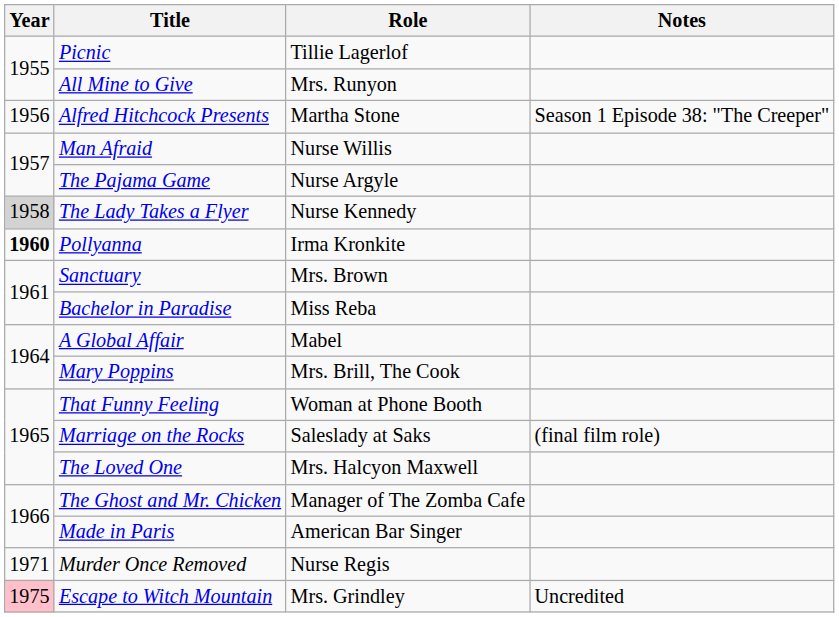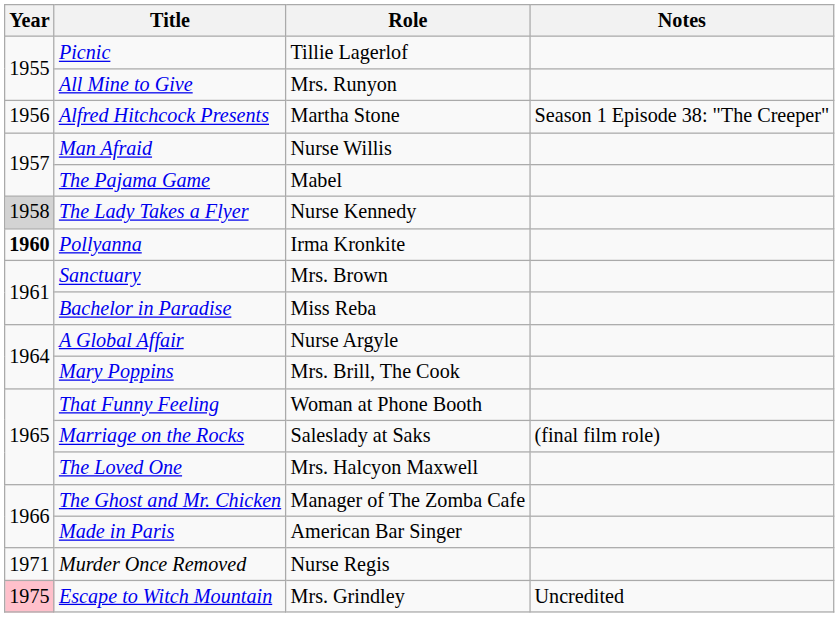 <table class="wikitable sortable">
 <tr>
 <th>Year</th>
 <th>Title</th>
 <th>Role</th>
 <th>Notes</th>
 </tr>
 <tr>
 <td rowspan="2">1955</td>
 <td><em><a href='#'>Picnic</a></em></td>
 <td>Tillie Lagerlof</td>
 <td></td>
 </tr>
 <tr>
 <td><em><a href='#'>All Mine to Give</a></em></td>
 <td>Mrs. Runyon</td>
 <td></td>
 </tr>
 <tr>
 <td>1956</td>
 <td><em><a href='#'>Alfred Hitchcock Presents</a></em></td>
 <td>Martha Stone</td>
 <td>Season 1 Episode 38: "The Creeper"</td>
 </tr>
 <tr>
 <td rowspan="2">1957</td>
 <td><em><a href='#'>Man Afraid</a></em></td>
 <td>Nurse Willis</td>
 <td></td>
 </tr>
 <tr>
 <td><em><a href='#'>The Pajama Game</a></em></td>
-<td>Nurse Argyle</td>
+<td>Mabel</td>
 <td></td>
 </tr>
 <tr>
 <td style="background: lightgrey;">1958</td>
 <td><em><a href='#'>The Lady Takes a Flyer</a></em></td>
 <td>Nurse Kennedy</td>
 <td></td>
 </tr>
 <tr>
 <td><strong>1960</strong></td>
 <td><em><a href='#'>Pollyanna</a></em></td>
 <td>Irma Kronkite</td>
 <td></td>
 </tr>
 <tr>
 <td rowspan="2">1961</td>
 <td><em><a href='#'>Sanctuary</a></em></td>
 <td>Mrs. Brown</td>
 <td></td>
 </tr>
 <tr>
 <td><em><a href='#'>Bachelor in Paradise</a></em></td>
 <td>Miss Reba</td>
 <td></td>
 </tr>
 <tr>
 <td rowspan="2">1964</td>
 <td><em><a href='#'>A Global Affair</a></em></td>
-<td>Mabel</td>
+<td>Nurse Argyle</td>
 <td></td>
 </tr>
 <tr>
 <td><em><a href='#'>Mary Poppins</a></em></td>
 <td>Mrs. Brill, The Cook</td>
 <td></td>
 </tr>
 <tr>
 <td rowspan="3">1965</td>
 <td><em><a href='#'>That Funny Feeling</a></em></td>
 <td>Woman at Phone Booth</td>
 <td></td>
 </tr>
 <tr>
 <td><em><a href='#'>Marriage on the Rocks</a></em></td>
 <td>Saleslady at Saks</td>
 <td>(final film role)</td>
 </tr>
 <tr>
 <td><em><a href='#'>The Loved One</a></em></td>
 <td>Mrs. Halcyon Maxwell</td>
 <td></td>
 </tr>
 <tr>
 <td rowspan="2">1966</td>
 <td><em><a href='#'>The Ghost and Mr. Chicken</a></em></td>
 <td>Manager of The Zomba Cafe</td>
 <td></td>
 </tr>
 <tr>
 <td><em><a href='#'>Made in Paris</a></em></td>
 <td>American Bar Singer</td>
 <td></td>
 </tr>
 <tr>
 <td>1971</td>
 <td><em>Murder Once Removed</em></td>
 <td>Nurse Regis</td>
 <td></td>
 </tr>
 <tr>
 <td style="background: pink;">1975</td>
 <td><em><a href='#'>Escape to Witch Mountain</a></em></td>
 <td>Mrs. Grindley</td>
 <td>Uncredited</td>
 </tr>
 </table>
